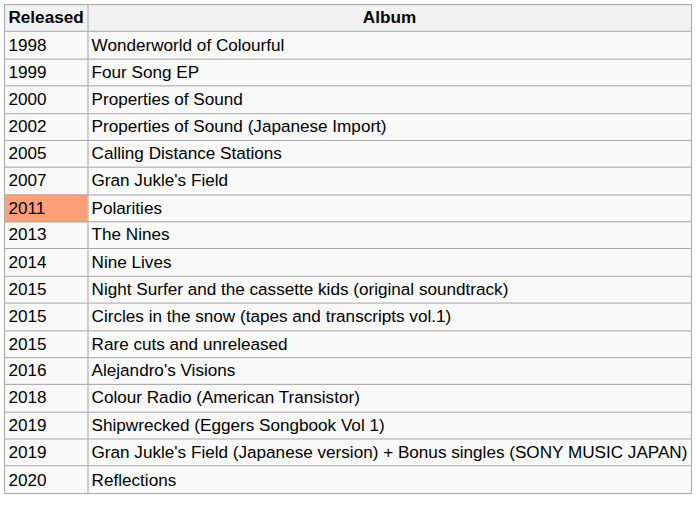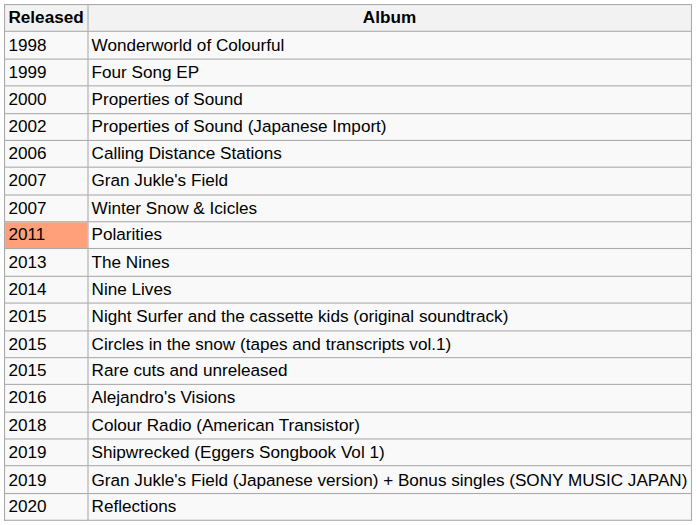 <table class="wikitable">
 <tr>
 <th>Released</th>
 <th>Album</th>
 </tr>
 <tr>
 <td>1998</td>
 <td>Wonderworld of Colourful</td>
 </tr>
 <tr>
 <td>1999</td>
 <td>Four Song EP</td>
 </tr>
 <tr>
 <td>2000</td>
 <td>Properties of Sound</td>
 </tr>
 <tr>
 <td>2002</td>
 <td>Properties of Sound (Japanese Import)</td>
 </tr>
 <tr>
-<td>2005</td>
+<td>2006</td>
 <td>Calling Distance Stations</td>
 </tr>
 <tr>
 <td>2007</td>
 <td>Gran Jukle's Field</td>
+</tr>
+<tr>
+<td>2007</td>
+<td>Winter Snow & Icicles</td>
 </tr>
 <tr>
 <td style="background: lightsalmon;">2011</td>
 <td>Polarities</td>
 </tr>
 <tr>
 <td>2013</td>
 <td>The Nines</td>
 </tr>
 <tr>
 <td>2014</td>
 <td>Nine Lives</td>
 </tr>
 <tr>
 <td>2015</td>
 <td>Night Surfer and the cassette kids (original soundtrack)</td>
 </tr>
 <tr>
 <td>2015</td>
 <td>Circles in the snow (tapes and transcripts vol.1)</td>
 </tr>
 <tr>
 <td>2015</td>
 <td>Rare cuts and unreleased</td>
 </tr>
 <tr>
 <td>2016</td>
 <td>Alejandro's Visions</td>
 </tr>
 <tr>
 <td>2018</td>
 <td>Colour Radio (American Transistor)</td>
 </tr>
 <tr>
 <td>2019</td>
 <td>Shipwrecked (Eggers Songbook Vol 1)</td>
 </tr>
 <tr>
 <td>2019</td>
 <td>Gran Jukle's Field (Japanese version) + Bonus singles (SONY MUSIC JAPAN)</td>
 </tr>
 <tr>
 <td>2020</td>
 <td>Reflections</td>
 </tr>
 </table>
